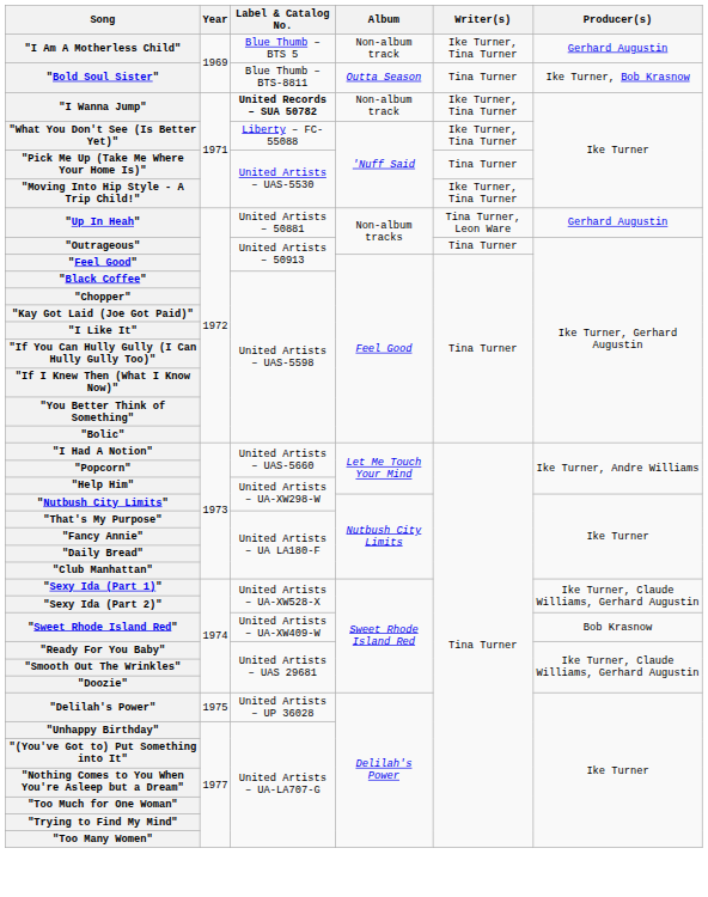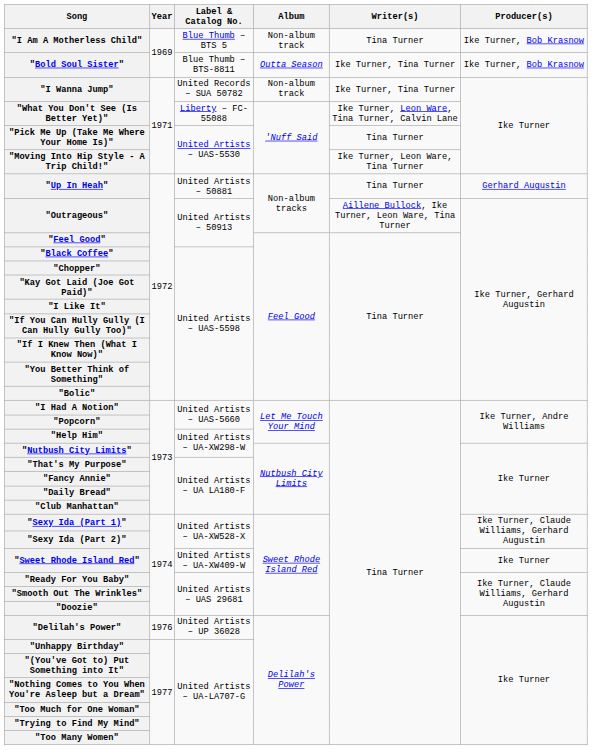 <table class="wikitable plainrowheaders" style="text-align:center;">
 <tr>
 <th scope="col">Song</th>
 <th scope="col">Year</th>
 <th scope="col">Label & Catalog No.</th>
 <th scope="col">Album</th>
 <th scope="col">Writer(s)</th>
 <th scope="col">Producer(s)</th>
 </tr>
 <tr>
 <th scope="row">"I Am A Motherless Child"</th>
 <td rowspan="2">1969</td>
 <td><a href='#'>Blue Thumb</a> – BTS 5</td>
 <td>Non-album track</td>
-<td>Ike Turner, Tina Turner</td>
-<td><a href='#'>Gerhard Augustin</a></td>
+<td>Tina Turner</td>
+<td>Ike Turner, <a href='#'>Bob Krasnow</a></td>
 </tr>
 <tr>
 <th scope="row">"<a href='#'>Bold Soul Sister</a>"</th>
 <td>Blue Thumb – BTS-8811</td>
 <td><em><a href='#'>Outta Season</a></em></td>
-<td>Tina Turner</td>
+<td>Ike Turner, Tina Turner</td>
 <td>Ike Turner, <a href='#'>Bob Krasnow</a></td>
 </tr>
 <tr>
 <th scope="row">"I Wanna Jump"</th>
 <td rowspan="4">1971</td>
-<td><strong>United Records – SUA 50782</strong></td>
+<td>United Records – SUA 50782</td>
 <td>Non-album track</td>
 <td>Ike Turner, Tina Turner</td>
 <td rowspan="4">Ike Turner</td>
 </tr>
 <tr>
 <th scope="row">"What You Don't See (Is Better Yet)"</th>
 <td><a href='#'>Liberty</a> – FC-55088</td>
 <td rowspan="3"><em><a href='#'>'Nuff Said</a></em></td>
-<td>Ike Turner, Tina Turner</td>
+<td>Ike Turner, <a href='#'>Leon Ware</a>, Tina Turner, Calvin Lane</td>
 </tr>
 <tr>
 <th scope="row">"Pick Me Up (Take Me Where Your Home Is)"</th>
 <td rowspan="2"><a href='#'>United Artists</a> – UAS-5530</td>
 <td>Tina Turner</td>
 </tr>
 <tr>
 <th scope="row">"Moving Into Hip Style - A Trip Child!"</th>
-<td>Ike Turner, Tina Turner</td>
+<td>Ike Turner, Leon Ware, Tina Turner</td>
 </tr>
 <tr>
 <th scope="row">"<a href='#'>Up In Heah</a>"</th>
 <td rowspan="11">1972</td>
 <td>United Artists – 50881</td>
 <td rowspan="2">Non-album tracks</td>
-<td>Tina Turner, Leon Ware</td>
+<td>Tina Turner</td>
 <td><a href='#'>Gerhard Augustin</a></td>
 </tr>
 <tr>
 <th scope="row">"Outrageous"</th>
 <td rowspan="2">United Artists – 50913</td>
-<td>Tina Turner</td>
+<td><a href='#'>Aillene Bullock</a>, Ike Turner, Leon Ware, Tina Turner</td>
 <td rowspan="10">Ike Turner, Gerhard Augustin</td>
 </tr>
 <tr>
 <th scope="row">"<a href='#'>Feel Good</a>"</th>
 <td rowspan="9"><a href='#'><em>Feel Good</em></a></td>
 <td rowspan="9">Tina Turner</td>
 </tr>
 <tr>
 <th scope="row">"<a href='#'>Black Coffee</a>"</th>
 <td rowspan="8">United Artists – UAS-5598</td>
 </tr>
 <tr>
 <th scope="row">"Chopper"</th>
 </tr>
 <tr>
 <th scope="row">"Kay Got Laid (Joe Got Paid)"</th>
 </tr>
 <tr>
 <th scope="row">"I Like It"</th>
 </tr>
 <tr>
 <th scope="row">"If You Can Hully Gully (I Can Hully Gully Too)"</th>
 </tr>
 <tr>
 <th scope="row">"If I Knew Then (What I Know Now)"</th>
 </tr>
 <tr>
 <th scope="row">"You Better Think of Something"</th>
 </tr>
 <tr>
 <th scope="row">"Bolic"</th>
 </tr>
 <tr>
 <th scope="row">"I Had A Notion"</th>
 <td rowspan="8">1973</td>
 <td rowspan="2">United Artists – UAS-5660</td>
 <td rowspan="3"><em><a href='#'>Let Me Touch Your Mind</a></em></td>
 <td rowspan="21">Tina Turner</td>
 <td rowspan="3">Ike Turner, Andre Williams</td>
 </tr>
 <tr>
 <th scope="row">"Popcorn"</th>
 </tr>
 <tr>
 <th scope="row">"Help Him"</th>
 <td rowspan="2">United Artists – UA-XW298-W</td>
 </tr>
 <tr>
 <th scope="row">"<a href='#'>Nutbush City Limits</a>"</th>
 <td rowspan="5"><a href='#'><em>Nutbush City Limits</em></a></td>
 <td rowspan="5">Ike Turner</td>
 </tr>
 <tr>
 <th scope="row">"That's My Purpose"</th>
 <td rowspan="4">United Artists – UA LA180-F</td>
 </tr>
 <tr>
 <th scope="row">"Fancy Annie"</th>
 </tr>
 <tr>
 <th scope="row">"Daily Bread"</th>
 </tr>
 <tr>
 <th scope="row">"Club Manhattan"</th>
 </tr>
 <tr>
 <th scope="row">"<a href='#'>Sexy Ida (Part 1)</a>"</th>
 <td rowspan="6">1974</td>
 <td rowspan="2">United Artists – UA-XW528-X</td>
 <td rowspan="6"><em><a href='#'>Sweet Rhode Island Red</a></em></td>
 <td rowspan="2">Ike Turner, Claude Williams, Gerhard Augustin</td>
 </tr>
 <tr>
 <th scope="row">"Sexy Ida (Part 2)"</th>
 </tr>
 <tr>
 <th scope="row">"<a href='#'>Sweet Rhode Island Red</a>"</th>
 <td>United Artists – UA-XW409-W</td>
-<td>Bob Krasnow</td>
+<td>Ike Turner</td>
 </tr>
 <tr>
 <th scope="row">"Ready For You Baby"</th>
 <td rowspan="3">United Artists – UAS 29681</td>
 <td rowspan="3">Ike Turner, Claude Williams, Gerhard Augustin</td>
 </tr>
 <tr>
 <th scope="row">"Smooth Out The Wrinkles"</th>
 </tr>
 <tr>
 <th scope="row">"Doozie"</th>
 </tr>
 <tr>
 <th scope="row">"Delilah's Power"</th>
-<td>1975</td>
+<td>1976</td>
 <td>United Artists – UP 36028</td>
 <td rowspan="7"><em><a href='#'>Delilah's Power</a></em></td>
 <td rowspan="7">Ike Turner</td>
 </tr>
 <tr>
 <th scope="row">"Unhappy Birthday"</th>
 <td rowspan="6">1977</td>
 <td rowspan="6">United Artists – UA-LA707-G</td>
 </tr>
 <tr>
 <th scope="row">"(You've Got to) Put Something into It"</th>
 </tr>
 <tr>
 <th scope="row">"Nothing Comes to You When You're Asleep but a Dream"</th>
 </tr>
 <tr>
 <th scope="row">"Too Much for One Woman"</th>
 </tr>
 <tr>
 <th scope="row">"Trying to Find My Mind"</th>
 </tr>
 <tr>
 <th scope="row">"Too Many Women"</th>
 </tr>
 </table>
